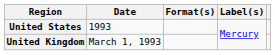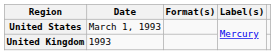 <table class="wikitable plainrowheaders">
 <tr>
 <th scope="col">Region</th>
 <th scope="col">Date</th>
 <th scope="col">Format(s)</th>
 <th scope="col">Label(s)</th>
 <th scope="col"></th>
 </tr>
 <tr>
 <th scope="row">United States</th>
-<td>1993</td>
+<td>March 1, 1993</td>
 <td></td>
 <td rowspan="2"><a href='#'>Mercury</a></td>
 </tr>
 <tr>
 <th scope="row">United Kingdom</th>
-<td>March 1, 1993</td>
+<td>1993</td>
 <td></td>
 <td></td>
 </tr>
 </table>
